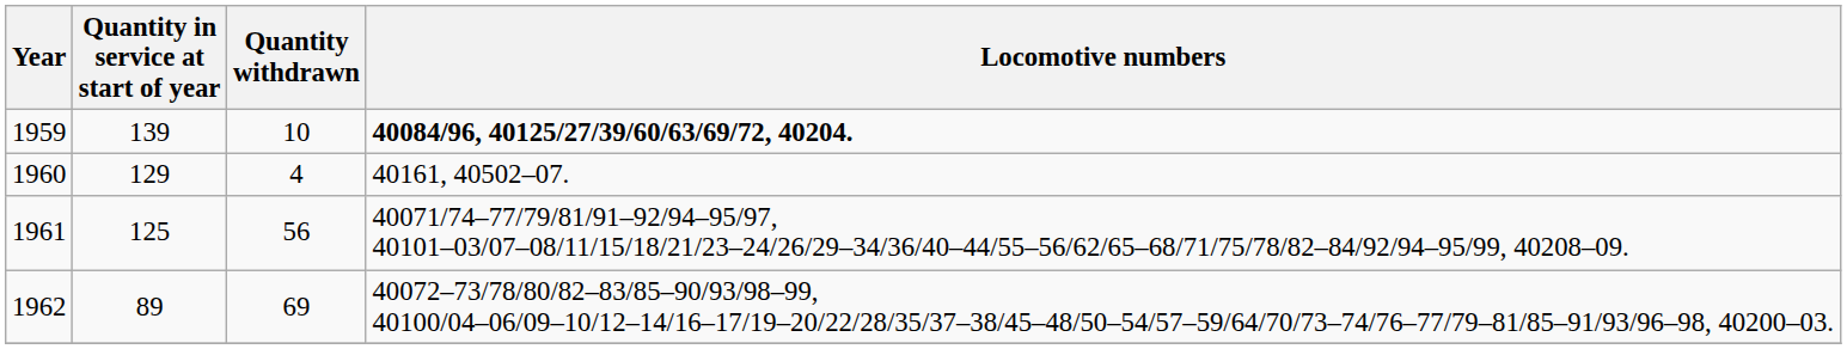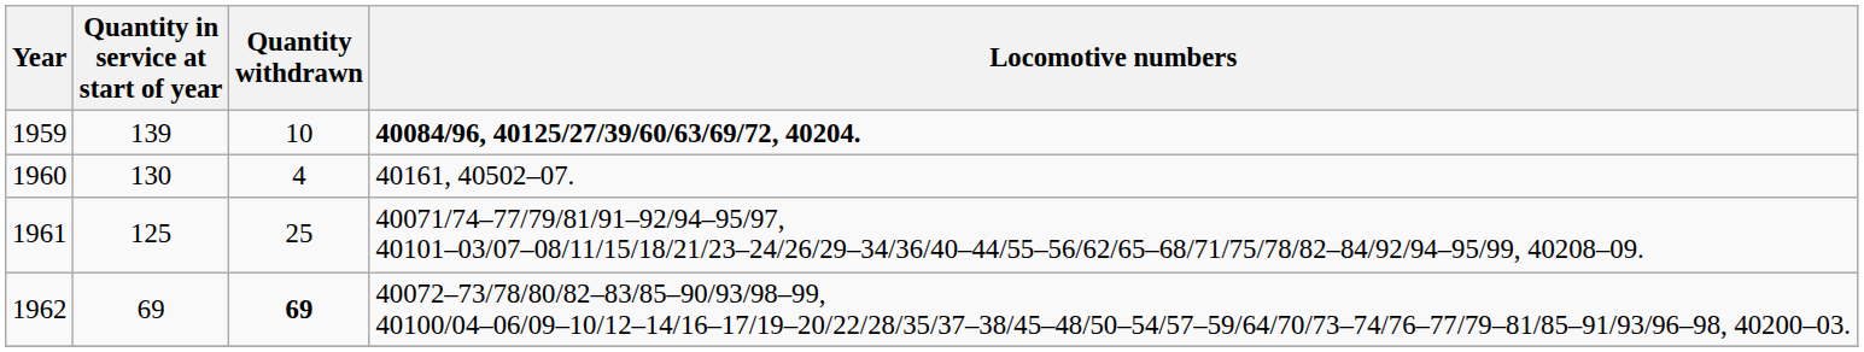 <table class=wikitable style=text-align:center>
 <tr>
 <th>Year</th>
 <th>Quantity in<br> service at<br>start of year</th>
 <th>Quantity<br>withdrawn</th>
 <th>Locomotive numbers</th>
 </tr>
 <tr>
 <td>1959</td>
 <td>139</td>
 <td>10</td>
 <td align=left><strong>40084/96, 40125/27/39/60/63/69/72, 40204.</strong></td>
 </tr>
 <tr>
 <td>1960</td>
-<td>129</td>
+<td>130</td>
 <td>4</td>
 <td align=left>40161, 40502–07.</td>
 </tr>
 <tr>
 <td>1961</td>
 <td>125</td>
-<td>56</td>
+<td>25</td>
 <td align=left>40071/74–77/79/81/91–92/94–95/97,<br>40101–03/07–08/11/15/18/21/23–24/26/29–34/36/40–44/55–56/62/65–68/71/75/78/82–84/92/94–95/99, 40208–09.</td>
 </tr>
 <tr>
 <td>1962</td>
-<td>89</td>
 <td>69</td>
+<td><strong>69</strong></td>
 <td align=left>40072–73/78/80/82–83/85–90/93/98–99,<br>40100/04–06/09–10/12–14/16–17/19–20/22/28/35/37–38/45–48/50–54/57–59/64/70/73–74/76–77/79–81/85–91/93/96–98, 40200–03.</td>
 </tr>
 <tr>
 </tr>
 </table>
